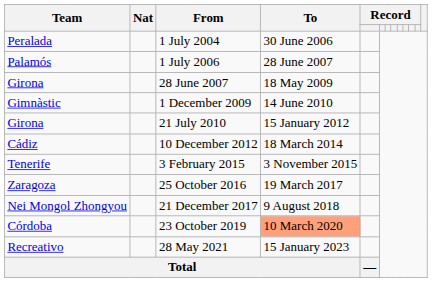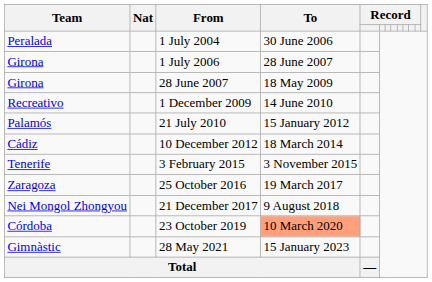 <table class="wikitable" style="text-align: center">
 <tr>
 <th rowspan="2">Team</th>
 <th rowspan="2">Nat</th>
 <th rowspan="2">From</th>
 <th rowspan="2">To</th>
 <th colspan="8">Record</th>
 <th rowspan=2></th>
 </tr>
 <tr>
 <th></th>
 <th></th>
 <th></th>
 <th></th>
 <th></th>
 <th></th>
 <th></th>
 <th></th>
 </tr>
 <tr>
 <td align="left"><a href='#'>Peralada</a></td>
 <td></td>
 <td align=left>1 July 2004</td>
 <td align=left>30 June 2006<br></td>
 <td></td>
 </tr>
 <tr>
-<td align="left"><a href='#'>Palamós</a></td>
+<td align="left"><a href='#'>Girona</a></td>
 <td></td>
 <td align=left>1 July 2006</td>
 <td align=left>28 June 2007<br></td>
 <td></td>
 </tr>
 <tr>
 <td align="left"><a href='#'>Girona</a></td>
 <td></td>
 <td align=left>28 June 2007</td>
 <td align=left>18 May 2009<br></td>
 <td></td>
 </tr>
 <tr>
-<td align="left"><a href='#'>Gimnàstic</a></td>
+<td align="left"><a href='#'>Recreativo</a></td>
 <td></td>
 <td align=left>1 December 2009</td>
 <td align=left>14 June 2010<br></td>
 <td></td>
 </tr>
 <tr>
-<td align="left"><a href='#'>Girona</a></td>
+<td align="left"><a href='#'>Palamós</a></td>
 <td></td>
 <td align=left>21 July 2010</td>
 <td align=left>15 January 2012<br></td>
 <td></td>
 </tr>
 <tr>
 <td align="left"><a href='#'>Cádiz</a></td>
 <td></td>
 <td align=left>10 December 2012</td>
 <td align=left>18 March 2014<br></td>
 <td></td>
 </tr>
 <tr>
 <td align="left"><a href='#'>Tenerife</a></td>
 <td></td>
 <td align=left>3 February 2015</td>
 <td align=left>3 November 2015<br></td>
 <td></td>
 </tr>
 <tr>
 <td align="left"><a href='#'>Zaragoza</a></td>
 <td></td>
 <td align=left>25 October 2016</td>
 <td align=left>19 March 2017<br></td>
 <td></td>
 </tr>
 <tr>
 <td align="left"><a href='#'>Nei Mongol Zhongyou</a></td>
 <td></td>
 <td align=left>21 December 2017</td>
 <td align=left>9 August 2018<br></td>
 <td></td>
 </tr>
 <tr>
 <td align="left"><a href='#'>Córdoba</a></td>
 <td></td>
 <td align=left>23 October 2019</td>
 <td align=left style="background: lightsalmon;">10 March 2020<br></td>
 <td></td>
 </tr>
 <tr>
-<td align="left"><a href='#'>Recreativo</a></td>
+<td align="left"><a href='#'>Gimnàstic</a></td>
 <td></td>
 <td align=left>28 May 2021</td>
 <td align=left>15 January 2023<br></td>
 <td></td>
 </tr>
 <tr>
 <th colspan="4">Total<br></th>
 <th>—</th>
 </tr>
 </table>
